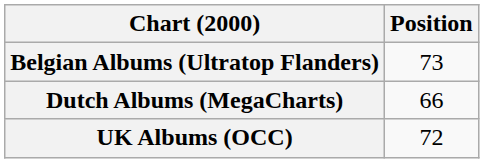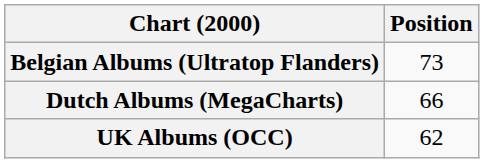 <table class="wikitable sortable plainrowheaders">
 <tr>
 <th scope="col">Chart (2000)</th>
 <th scope="col">Position</th>
 </tr>
 <tr>
 <th scope="row">Belgian Albums (Ultratop Flanders)</th>
 <td style="text-align:center;">73</td>
 </tr>
 <tr>
 <th scope="row">Dutch Albums (MegaCharts)</th>
 <td style="text-align:center;">66</td>
 </tr>
 <tr>
 <th scope="row">UK Albums (OCC)</th>
-<td style="text-align:center;">72</td>
+<td style="text-align:center;">62</td>
 </tr>
 </table>
